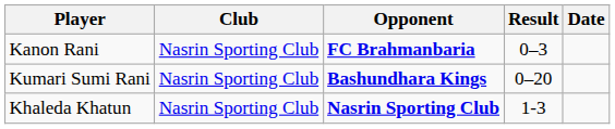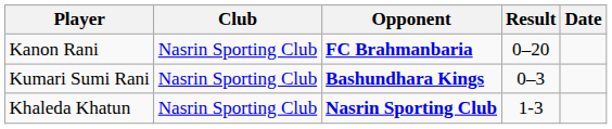 <table class="wikitable">
 <tr>
 <th>Player</th>
 <th>Club</th>
 <th>Opponent</th>
 <th style="text-align:center">Result</th>
 <th>Date</th>
 </tr>
 <tr>
 <td> Kanon Rani</td>
 <td><a href='#'>Nasrin Sporting Club</a></td>
 <td><strong><a href='#'>FC Brahmanbaria</a></strong></td>
-<td align="center">0–3</td>
+<td align="center">0–20</td>
 <td></td>
 </tr>
 <tr>
 <td> Kumari Sumi Rani</td>
 <td><a href='#'>Nasrin Sporting Club</a></td>
 <td><strong><a href='#'>Bashundhara Kings</a></strong></td>
-<td align="center">0–20</td>
+<td align="center">0–3</td>
 <td></td>
 </tr>
 <tr>
 <td> Khaleda Khatun</td>
 <td><a href='#'>Nasrin Sporting Club</a></td>
 <td><strong><a href='#'>Nasrin Sporting Club</a></strong></td>
 <td align="center">1-3</td>
 <td></td>
 </tr>
 </table>
